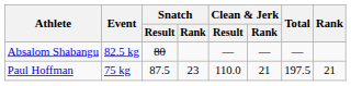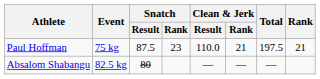 <table class="wikitable" style="font-size:90%">
 <tr>
 <th rowspan="2">Athlete</th>
 <th rowspan="2">Event</th>
 <th colspan="2">Snatch</th>
 <th colspan="2">Clean & Jerk</th>
 <th rowspan="2">Total</th>
 <th rowspan="2">Rank</th>
 </tr>
 <tr style="font-size:95%">
 <th>Result</th>
 <th>Rank</th>
 <th>Result</th>
 <th>Rank</th>
 </tr>
 <tr align=center>
+<td align=left><a href='#'>Paul Hoffman</a></td>
+<td style="text-align:left;"><a href='#'>75 kg</a></td>
+<td>87.5</td>
+<td>23</td>
+<td>110.0</td>
+<td>21</td>
+<td>197.5</td>
+<td>21</td>
+</tr>
+<tr align=center>
 <td align=left><a href='#'>Absalom Shabangu</a></td>
 <td style="text-align:left;"><a href='#'>82.5 kg</a></td>
 <td><s>80</s></td>
 <td></td>
 <td>—</td>
 <td>—</td>
 <td>—</td>
 <td></td>
 </tr>
-<tr align=center>
-<td align=left><a href='#'>Paul Hoffman</a></td>
-<td style="text-align:left;"><a href='#'>75 kg</a></td>
-<td>87.5</td>
-<td>23</td>
-<td>110.0</td>
-<td>21</td>
-<td>197.5</td>
-<td>21</td>
-</tr>
 </table>
